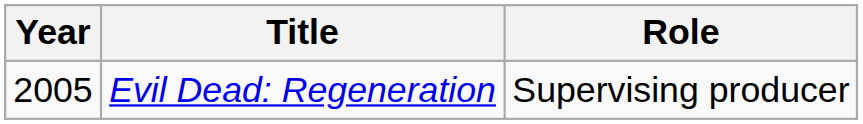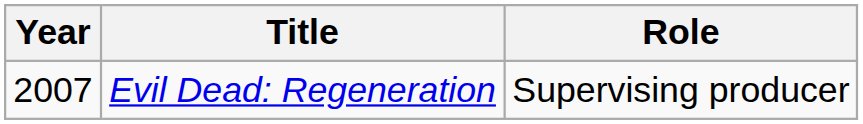 <table class="wikitable">
 <tr>
 <th>Year</th>
 <th>Title</th>
 <th>Role</th>
 </tr>
 <tr>
-<td>2005</td>
+<td>2007</td>
 <td><em><a href='#'>Evil Dead: Regeneration</a></em></td>
 <td>Supervising producer</td>
 </tr>
 </table>
